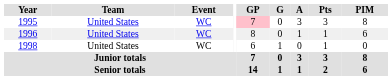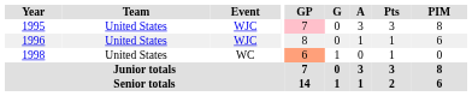 <table border="0" cellpadding="1" cellspacing="0" ID="Table3" style="text-align:center; width:40em">
 <tr bgcolor="#e0e0e0">
 <th>Year</th>
 <th>Team</th>
 <th>Event</th>
 <th rowspan="102" bgcolor="#ffffff"></th>
 <th>GP</th>
 <th>G</th>
 <th>A</th>
 <th>Pts</th>
 <th>PIM</th>
 </tr>
 <tr>
 <td><a href='#'>1995</a></td>
 <td><a href='#'>United States</a></td>
-<td><a href='#'>WC</a></td>
+<td><a href='#'>WJC</a></td>
 <td style="background: pink;">7</td>
 <td>0</td>
 <td>3</td>
 <td>3</td>
 <td>8</td>
 </tr>
 <tr bgcolor="#f0f0f0">
 <td><a href='#'>1996</a></td>
 <td><a href='#'>United States</a></td>
-<td><a href='#'>WC</a></td>
+<td><a href='#'>WJC</a></td>
 <td>8</td>
 <td>0</td>
 <td>1</td>
 <td>1</td>
 <td>6</td>
 </tr>
 <tr>
 <td><a href='#'>1998</a></td>
 <td>United States</td>
 <td>WC</td>
-<td>6</td>
+<td style="background: lightsalmon;">6</td>
 <td>1</td>
 <td>0</td>
 <td>1</td>
 <td>0</td>
 </tr>
 <tr bgcolor="#e0e0e0">
 <th colspan="4">Junior totals</th>
 <th>7</th>
 <th>0</th>
 <th>3</th>
 <th>3</th>
 <th>8</th>
 </tr>
 <tr bgcolor="#e0e0e0">
 <th colspan="4">Senior totals</th>
 <th>14</th>
 <th>1</th>
 <th>1</th>
 <th>2</th>
 <th>6</th>
 </tr>
 </table>
